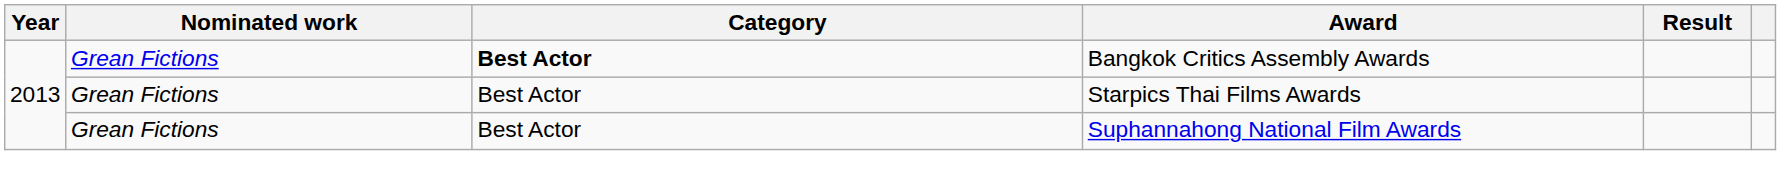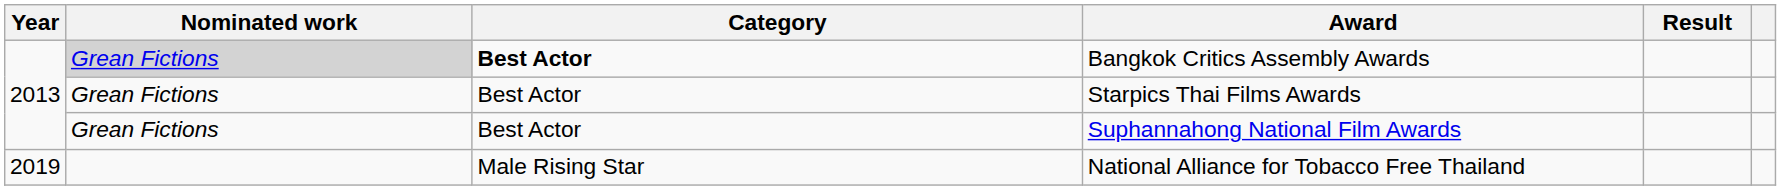 <table class="wikitable sortable">
 <tr>
 <th scope="col" style="width:1em;">Year</th>
 <th scope="col" style="width:25em;">Nominated work</th>
 <th scope="col" style="width:40em;">Category</th>
 <th scope="col" style="width:35em;">Award</th>
 <th scope="col" style="width:5em;">Result</th>
 <th scope="col" style="width:1em;"class="unsortable"></th>
 </tr>
 <tr>
 <td rowspan="3">2013</td>
-<td><em><a href='#'>Grean Fictions</a></em></td>
+<td style="background: lightgrey;"><em><a href='#'>Grean Fictions</a></em></td>
 <td><strong>Best Actor</strong></td>
 <td>Bangkok Critics Assembly Awards</td>
 <td></td>
 <td></td>
 </tr>
 <tr>
 <td><em>Grean Fictions</em></td>
 <td>Best Actor</td>
 <td>Starpics Thai Films Awards</td>
 <td></td>
 <td></td>
 </tr>
 <tr>
 <td><em>Grean Fictions</em></td>
 <td>Best Actor</td>
 <td><a href='#'>Suphannahong National Film Awards</a></td>
 <td></td>
 <td></td>
 </tr>
+<tr>
+<td>2019</td>
+<td><em></em></td>
+<td>Male Rising Star </td>
+<td>National Alliance for Tobacco Free Thailand</td>
+<td></td>
+<td></td>
+</tr>
 </table>
